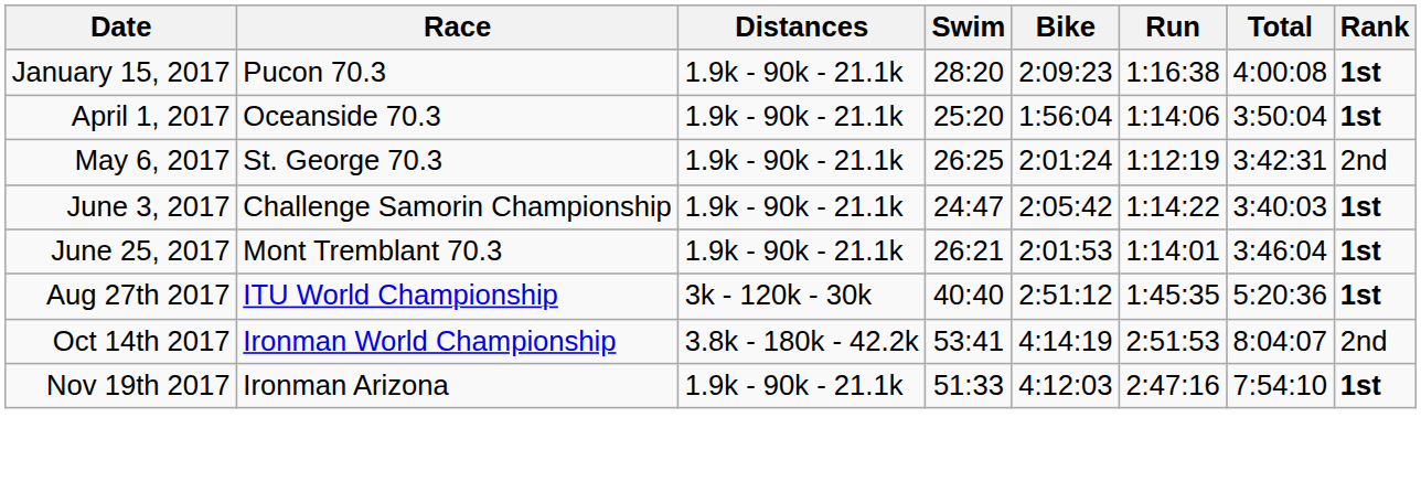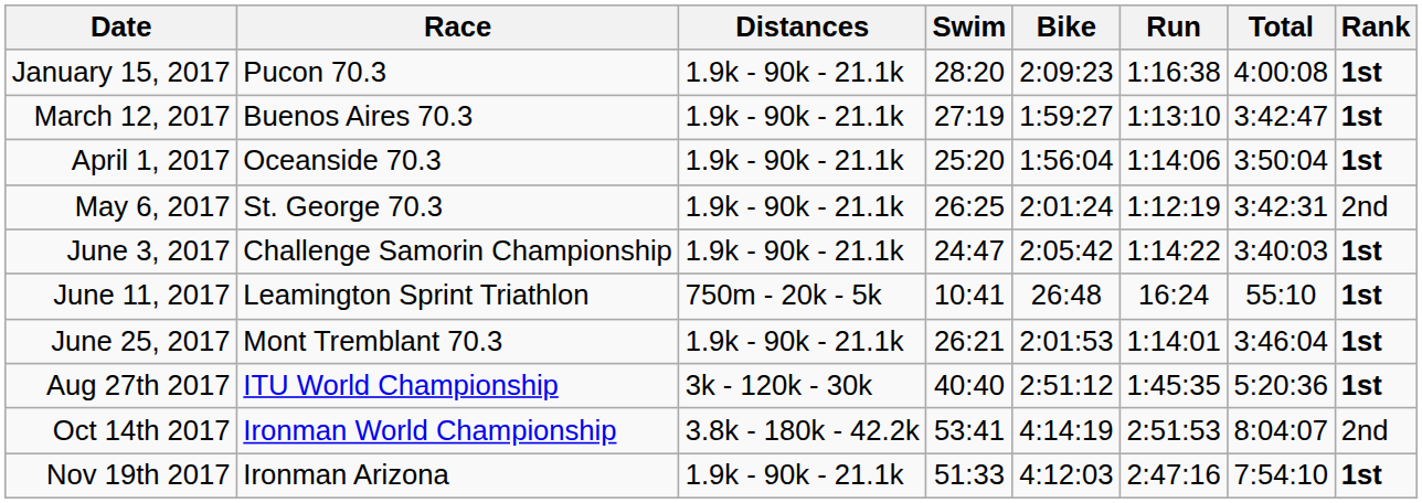 <table class="wikitable sortable">
 <tr>
 <th>Date</th>
 <th>Race</th>
 <th>Distances</th>
 <th>Swim</th>
 <th>Bike</th>
 <th>Run</th>
 <th>Total</th>
 <th>Rank</th>
 </tr>
 <tr>
 <td style="text-align:right">January 15, 2017</td>
 <td>Pucon 70.3</td>
 <td>1.9k - 90k - 21.1k</td>
 <td style="text-align:center">28:20</td>
 <td style="text-align:center">2:09:23</td>
 <td style="text-align:center">1:16:38</td>
 <td style="text-align:center">4:00:08</td>
+<td><strong>1st</strong></td>
+</tr>
+<tr>
+<td style="text-align:right">March 12, 2017</td>
+<td>Buenos Aires 70.3</td>
+<td>1.9k - 90k - 21.1k</td>
+<td style="text-align:center">27:19</td>
+<td style="text-align:center">1:59:27</td>
+<td style="text-align:center">1:13:10</td>
+<td style="text-align:center">3:42:47</td>
 <td><strong>1st</strong></td>
 </tr>
 <tr>
 <td style="text-align:right">April 1, 2017</td>
 <td>Oceanside 70.3</td>
 <td>1.9k - 90k - 21.1k</td>
 <td style="text-align:center">25:20</td>
 <td style="text-align:center">1:56:04</td>
 <td style="text-align:center">1:14:06</td>
 <td style="text-align:center">3:50:04</td>
 <td><strong>1st</strong></td>
 </tr>
 <tr>
 <td style="text-align:right">May 6, 2017</td>
 <td>St. George 70.3</td>
 <td>1.9k - 90k - 21.1k</td>
 <td style="text-align:center">26:25</td>
 <td style="text-align:center">2:01:24</td>
 <td style="text-align:center">1:12:19</td>
 <td style="text-align:center">3:42:31</td>
 <td>2nd</td>
 </tr>
 <tr>
 <td style="text-align:right">June 3, 2017</td>
 <td>Challenge Samorin Championship</td>
 <td>1.9k - 90k - 21.1k</td>
 <td style="text-align:center">24:47</td>
 <td style="text-align:center">2:05:42</td>
 <td style="text-align:center">1:14:22</td>
 <td style="text-align:center">3:40:03</td>
+<td><strong>1st</strong></td>
+</tr>
+<tr>
+<td style="text-align:right">June 11, 2017</td>
+<td>Leamington Sprint Triathlon</td>
+<td>750m - 20k - 5k</td>
+<td style="text-align:center">10:41</td>
+<td style="text-align:center">26:48</td>
+<td style="text-align:center">16:24</td>
+<td style="text-align:center">55:10</td>
 <td><strong>1st</strong></td>
 </tr>
 <tr>
 <td style="text-align:right">June 25, 2017</td>
 <td>Mont Tremblant 70.3</td>
 <td>1.9k - 90k - 21.1k</td>
 <td style="text-align:center">26:21</td>
 <td style="text-align:center">2:01:53</td>
 <td style="text-align:center">1:14:01</td>
 <td style="text-align:center">3:46:04</td>
 <td><strong>1st</strong></td>
 </tr>
 <tr>
 <td style="text-align:right">Aug 27th 2017</td>
 <td><a href='#'>ITU World Championship</a></td>
 <td>3k - 120k - 30k</td>
 <td style="text-align:center">40:40</td>
 <td style="text-align:center">2:51:12</td>
 <td style="text-align:center">1:45:35</td>
 <td style="text-align:center">5:20:36</td>
 <td><strong>1st</strong></td>
 </tr>
 <tr>
 <td style="text-align:right">Oct 14th 2017</td>
 <td><a href='#'>Ironman World Championship</a></td>
 <td>3.8k - 180k - 42.2k</td>
 <td style="text-align:center">53:41</td>
 <td style="text-align:center">4:14:19</td>
 <td style="text-align:center">2:51:53</td>
 <td style="text-align:center">8:04:07</td>
 <td>2nd</td>
 </tr>
 <tr>
 <td style="text-align:right">Nov 19th 2017</td>
 <td>Ironman Arizona</td>
 <td>1.9k - 90k - 21.1k</td>
 <td style="text-align:center">51:33</td>
 <td style="text-align:center">4:12:03</td>
 <td style="text-align:center">2:47:16</td>
 <td style="text-align:center">7:54:10</td>
 <td><strong>1st</strong></td>
 </tr>
 </table>
